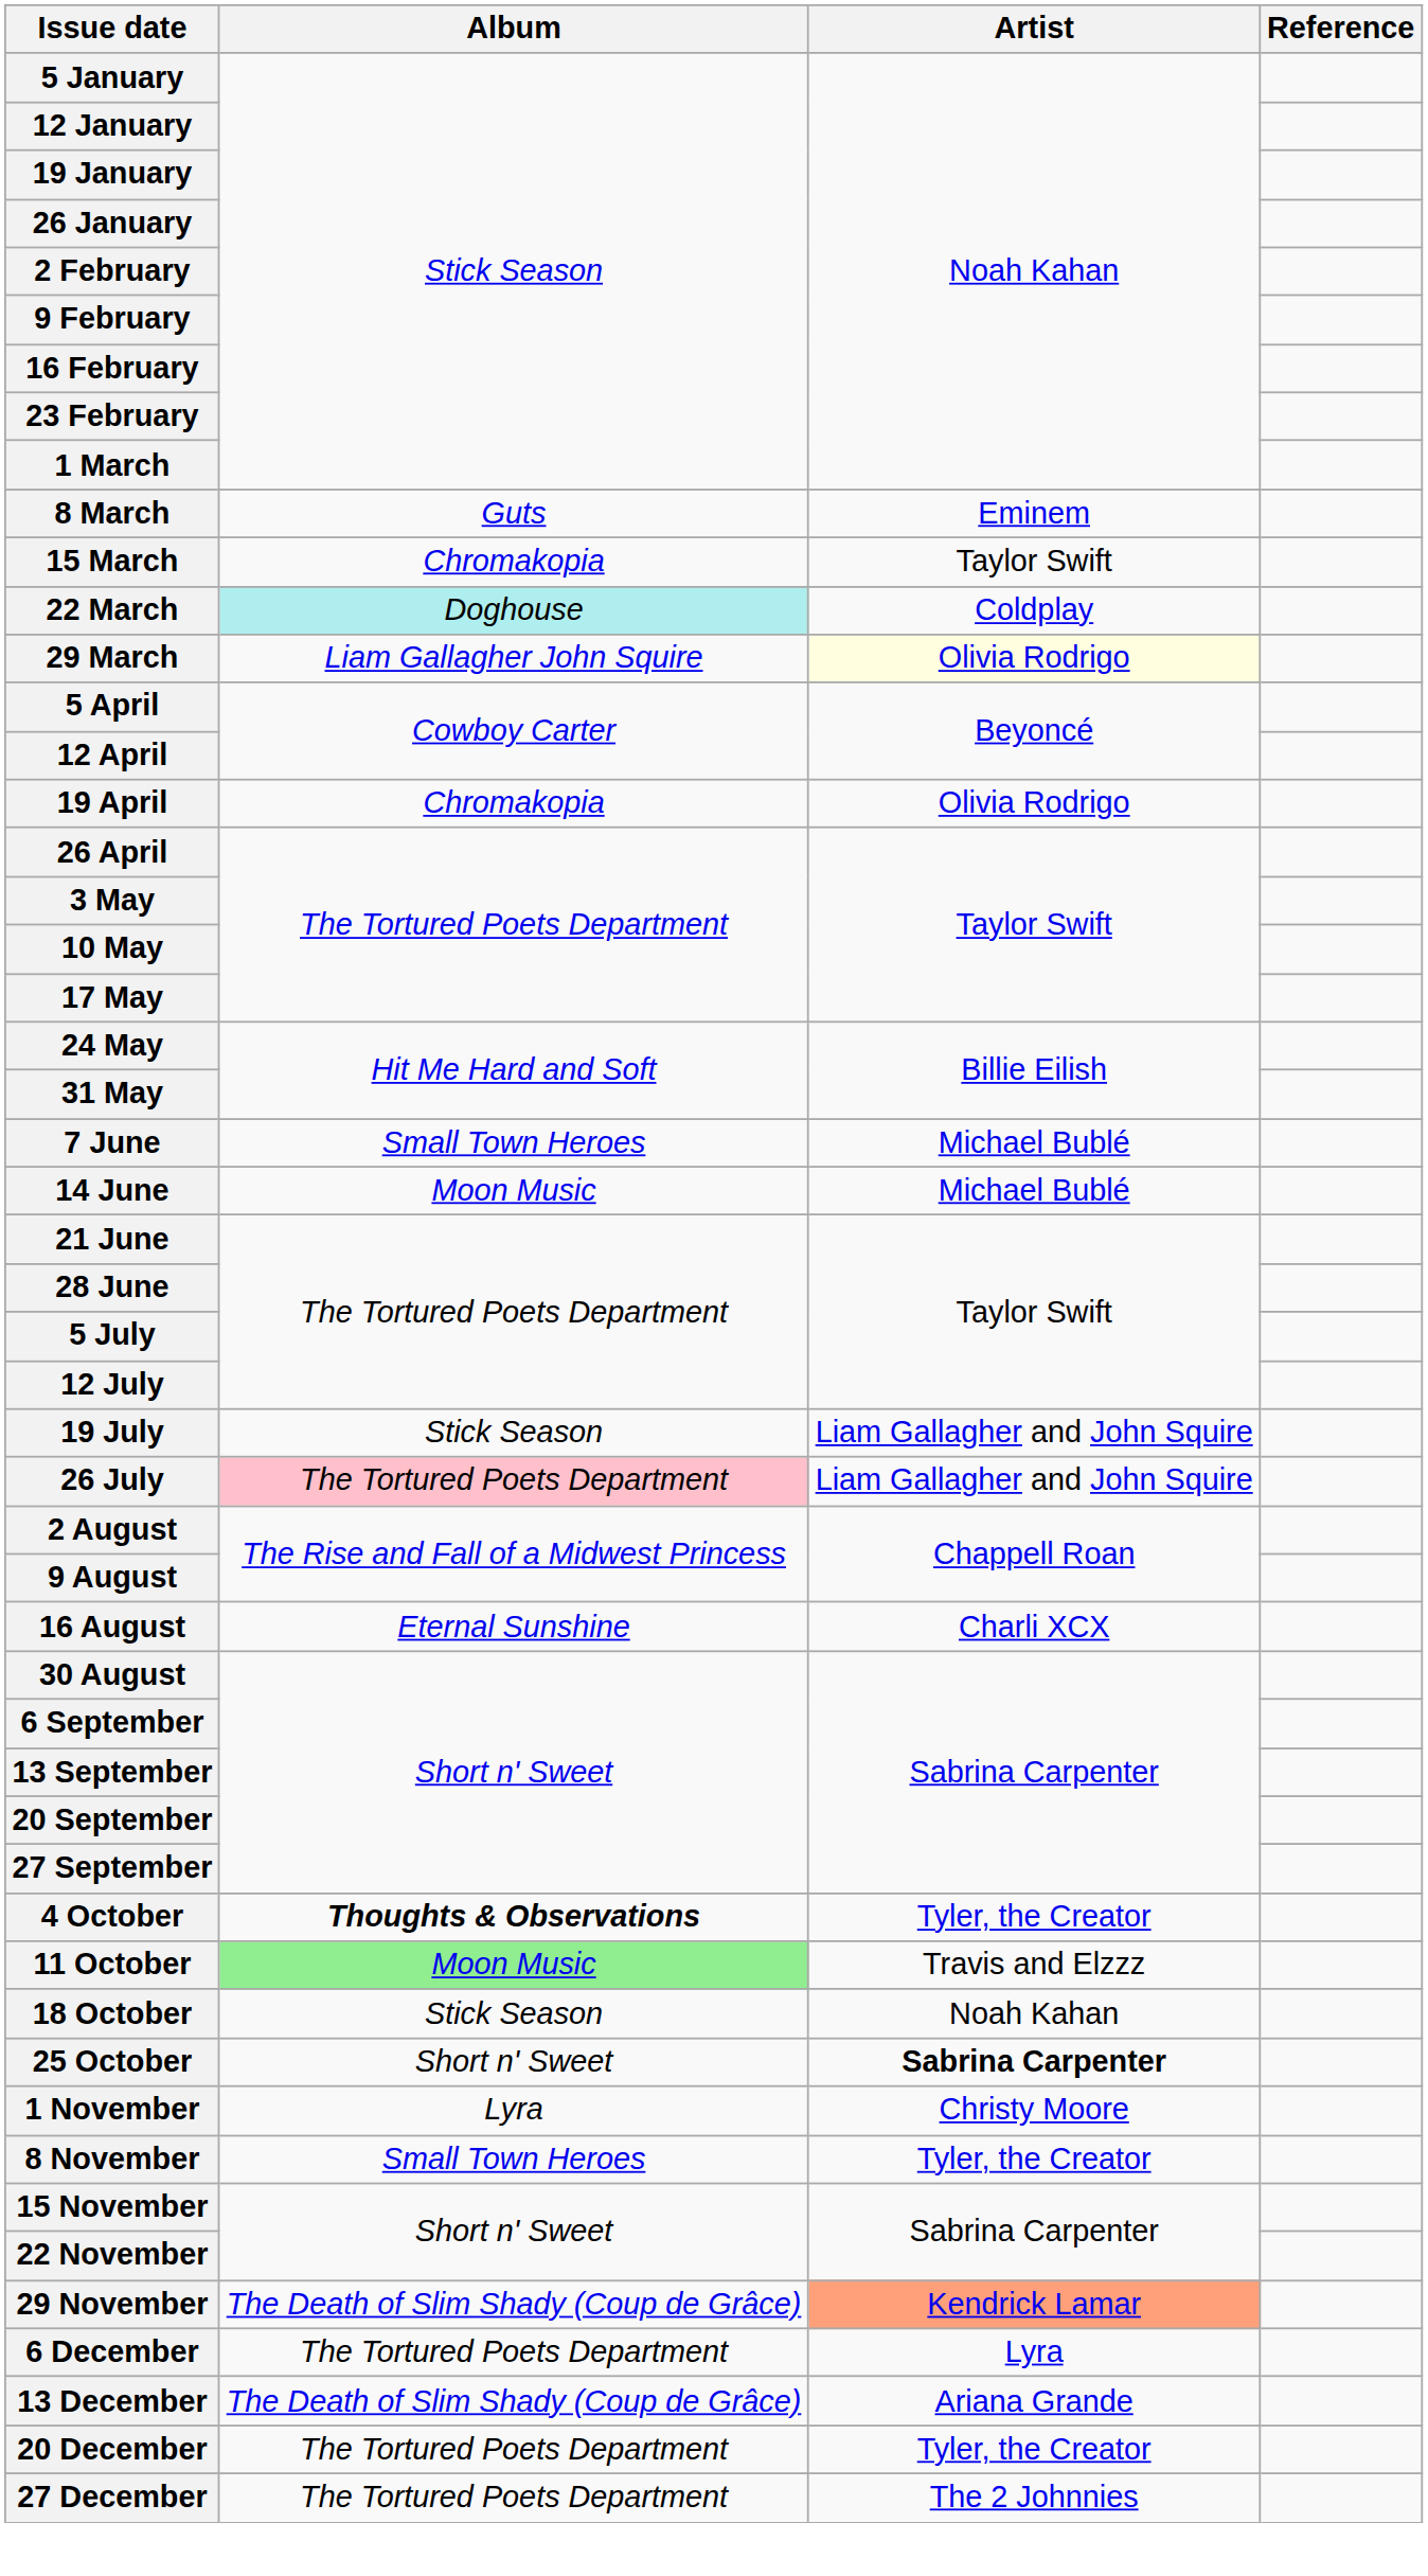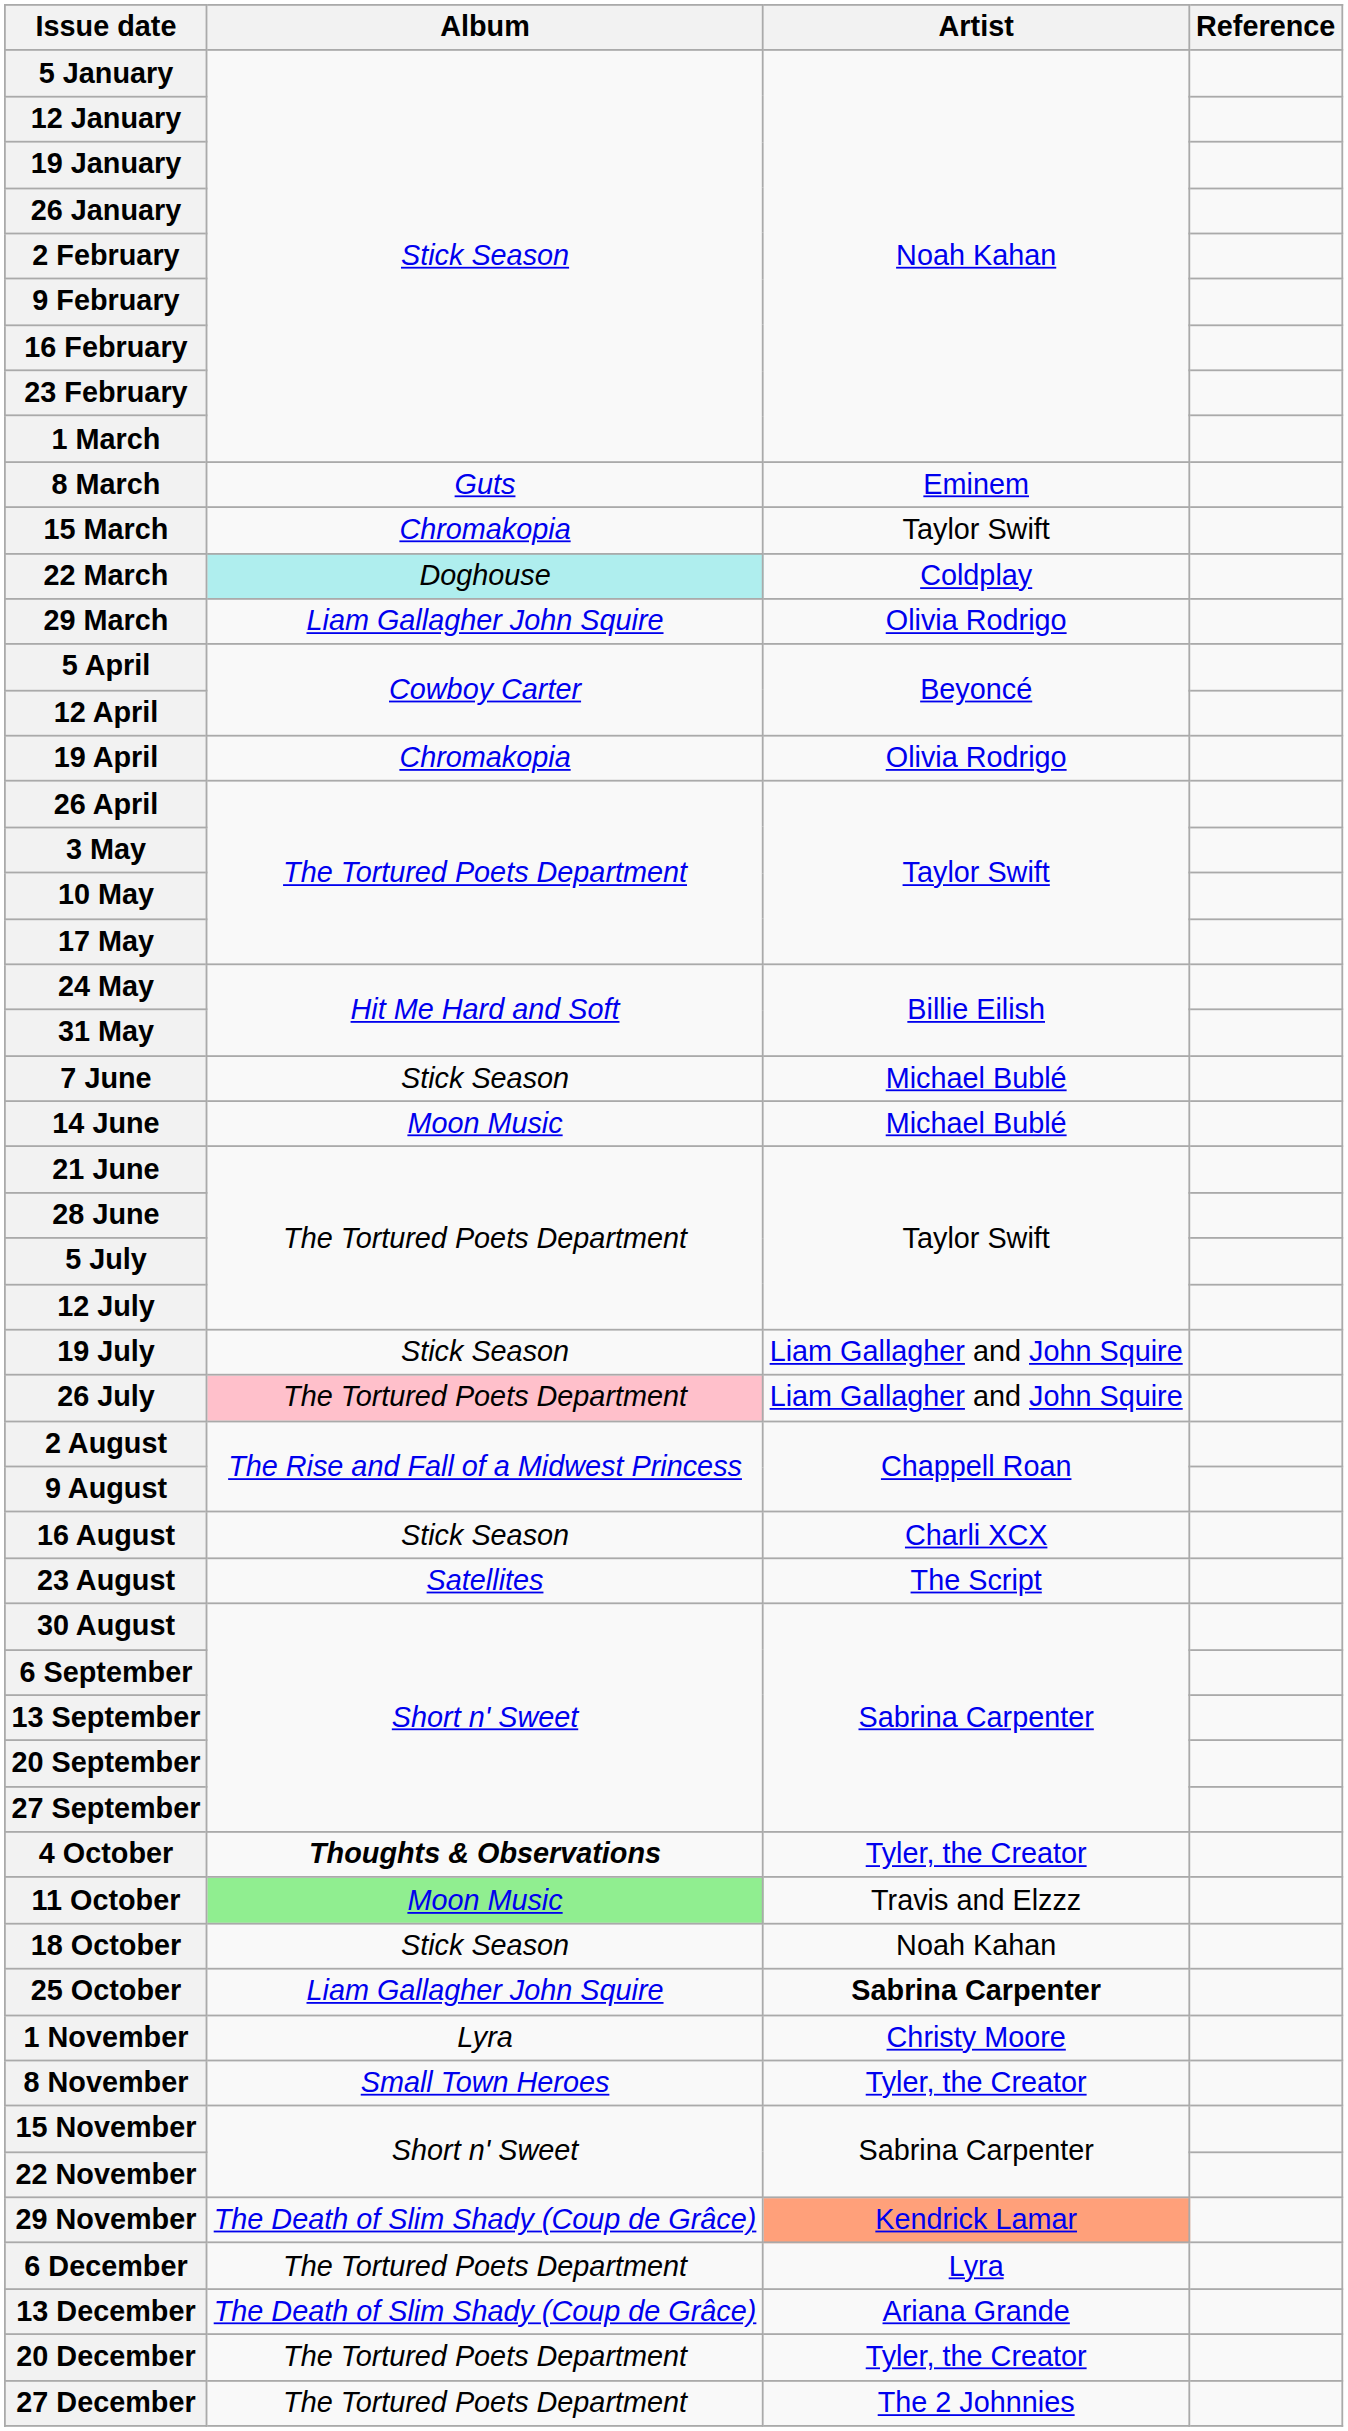 <table class="wikitable plainrowheaders">
 <tr>
 <th>Issue date</th>
 <th>Album</th>
 <th>Artist</th>
 <th>Reference</th>
 </tr>
 <tr>
 <th scope="row">5 January</th>
 <td align="center" rowspan="9"><em><a href='#'>Stick Season</a></em></td>
 <td align="center" rowspan="9"><a href='#'>Noah Kahan</a></td>
 <td align="center"></td>
 </tr>
 <tr>
 <th scope="row">12 January</th>
 <td align="center"></td>
 </tr>
 <tr>
 <th scope="row">19 January</th>
 <td align="center"></td>
 </tr>
 <tr>
 <th scope="row">26 January</th>
 <td align="center"></td>
 </tr>
 <tr>
 <th scope="row">2 February</th>
 <td align="center"></td>
 </tr>
 <tr>
 <th scope="row">9 February</th>
 <td align="center"></td>
 </tr>
 <tr>
 <th scope="row">16 February</th>
 <td align="center"></td>
 </tr>
 <tr>
 <th scope="row">23 February</th>
 <td align="center"></td>
 </tr>
 <tr>
 <th scope="row">1 March</th>
 <td align="center"></td>
 </tr>
 <tr>
 <th scope="row">8 March</th>
 <td align="center"><em><a href='#'>Guts</a></em></td>
 <td align="center"><a href='#'>Eminem</a></td>
 <td align="center"></td>
 </tr>
 <tr>
 <th scope="row">15 March</th>
 <td align="center"><em><a href='#'>Chromakopia</a></em></td>
 <td align="center">Taylor Swift</td>
 <td align="center"></td>
 </tr>
 <tr>
 <th scope="row">22 March</th>
 <td align="center" style="background: paleturquoise;"><em>Doghouse</em></td>
 <td align="center"><a href='#'>Coldplay</a></td>
 <td align="center"></td>
 </tr>
 <tr>
 <th scope="row">29 March</th>
 <td align="center"><em><a href='#'>Liam Gallagher John Squire</a></em></td>
-<td align="center" style="background: lightyellow;"><a href='#'>Olivia Rodrigo</a></td>
+<td align="center"><a href='#'>Olivia Rodrigo</a></td>
 <td align="center"></td>
 </tr>
 <tr>
 <th scope="row">5 April</th>
 <td align="center" rowspan="2"><em><a href='#'>Cowboy Carter</a></em></td>
 <td align="center" rowspan="2"><a href='#'>Beyoncé</a></td>
 <td align="center"></td>
 </tr>
 <tr>
 <th scope="row">12 April</th>
 <td align="center"></td>
 </tr>
 <tr>
 <th scope="row">19 April</th>
 <td align="center"><em><a href='#'>Chromakopia</a></em></td>
 <td align="center"><a href='#'>Olivia Rodrigo</a></td>
 <td align="center"></td>
 </tr>
 <tr>
 <th scope="row">26 April</th>
 <td align="center" rowspan="4"><em><a href='#'>The Tortured Poets Department</a></em></td>
 <td align="center" rowspan="4"><a href='#'>Taylor Swift</a></td>
 <td align="center"></td>
 </tr>
 <tr>
 <th scope="row">3 May</th>
 <td align="center"></td>
 </tr>
 <tr>
 <th scope="row">10 May</th>
 <td align="center"></td>
 </tr>
 <tr>
 <th scope="row">17 May</th>
 <td align="center"></td>
 </tr>
 <tr>
 <th scope="row">24 May</th>
 <td align="center" rowspan="2"><em><a href='#'>Hit Me Hard and Soft</a></em></td>
 <td align="center" rowspan="2"><a href='#'>Billie Eilish</a></td>
 <td align="center"></td>
 </tr>
 <tr>
 <th scope="row">31 May</th>
 <td align="center"></td>
 </tr>
 <tr>
 <th scope="row">7 June</th>
-<td align="center"><em><a href='#'>Small Town Heroes</a></em></td>
+<td align="center"><em>Stick Season</em></td>
 <td align="center"><a href='#'>Michael Bublé</a></td>
 <td align="center"></td>
 </tr>
 <tr>
 <th scope="row">14 June</th>
 <td align="center"><em><a href='#'>Moon Music</a></em></td>
 <td align="center"><a href='#'>Michael Bublé</a></td>
 <td align="center"></td>
 </tr>
 <tr>
 <th scope="row">21 June</th>
 <td align="center" rowspan="4"><em>The Tortured Poets Department</em></td>
 <td align="center" rowspan="4">Taylor Swift</td>
 <td align="center"></td>
 </tr>
 <tr>
 <th scope="row">28 June</th>
 <td align="center"></td>
 </tr>
 <tr>
 <th scope="row">5 July</th>
 <td align="center"></td>
 </tr>
 <tr>
 <th scope="row">12 July</th>
 <td align="center"></td>
 </tr>
 <tr>
 <th scope="row">19 July</th>
 <td align="center"><em>Stick Season</em></td>
 <td align="center"><a href='#'>Liam Gallagher</a> and <a href='#'>John Squire</a></td>
 <td align="center"></td>
 </tr>
 <tr>
 <th scope="row">26 July</th>
 <td align="center" style="background: pink;"><em>The Tortured Poets Department</em></td>
 <td align="center"><a href='#'>Liam Gallagher</a> and <a href='#'>John Squire</a></td>
 <td align="center"></td>
 </tr>
 <tr>
 <th scope="row">2 August</th>
 <td align="center" rowspan="2"><em><a href='#'>The Rise and Fall of a Midwest Princess</a></em></td>
 <td align="center" rowspan="2"><a href='#'>Chappell Roan</a></td>
 <td align="center"></td>
 </tr>
 <tr>
 <th scope="row">9 August</th>
 <td align="center"></td>
 </tr>
 <tr>
 <th scope="row">16 August</th>
-<td align="center"><em><a href='#'>Eternal Sunshine</a></em></td>
+<td align="center"><em>Stick Season</em></td>
 <td align="center"><a href='#'>Charli XCX</a></td>
+<td align="center"></td>
+</tr>
+<tr>
+<th scope="row">23 August</th>
+<td align="center"><em><a href='#'>Satellites</a></em></td>
+<td align="center"><a href='#'>The Script</a></td>
 <td align="center"></td>
 </tr>
 <tr>
 <th scope="row">30 August</th>
 <td align="center" rowspan="5"><em><a href='#'>Short n' Sweet</a></em></td>
 <td align="center" rowspan="5"><a href='#'>Sabrina Carpenter</a></td>
 <td align="center"></td>
 </tr>
 <tr>
 <th scope="row">6 September</th>
 <td align="center"></td>
 </tr>
 <tr>
 <th scope="row">13 September</th>
 <td align="center"></td>
 </tr>
 <tr>
 <th scope="row">20 September</th>
 <td align="center"></td>
 </tr>
 <tr>
 <th scope="row">27 September</th>
 <td align="center"></td>
 </tr>
 <tr>
 <th scope="row">4 October</th>
 <td align="center"><strong><em>Thoughts & Observations</em></strong></td>
 <td align="center"><a href='#'>Tyler, the Creator</a></td>
 <td align="center"></td>
 </tr>
 <tr>
 <th scope="row">11 October</th>
 <td align="center" style="background: lightgreen;"><em><a href='#'>Moon Music</a></em></td>
 <td align="center">Travis and Elzzz</td>
 <td align="center"></td>
 </tr>
 <tr>
 <th scope="row">18 October</th>
 <td align="center"><em>Stick Season</em></td>
 <td align="center">Noah Kahan</td>
 <td align="center"></td>
 </tr>
 <tr>
 <th scope="row">25 October</th>
-<td align="center"><em>Short n' Sweet</em></td>
+<td align="center"><em><a href='#'>Liam Gallagher John Squire</a></em></td>
 <td align="center"><strong>Sabrina Carpenter</strong></td>
 <td align="center"></td>
 </tr>
 <tr>
 <th scope="row">1 November</th>
 <td align="center"><em>Lyra</em></td>
 <td align="center"><a href='#'>Christy Moore</a></td>
 <td align="center"></td>
 </tr>
 <tr>
 <th scope="row">8 November</th>
 <td align="center"><em><a href='#'>Small Town Heroes</a></em></td>
 <td align="center"><a href='#'>Tyler, the Creator</a></td>
 <td align="center"></td>
 </tr>
 <tr>
 <th scope="row">15 November</th>
 <td align="center" rowspan="2"><em>Short n' Sweet</em></td>
 <td align="center" rowspan="2">Sabrina Carpenter</td>
 <td align="center"></td>
 </tr>
 <tr>
 <th scope="row">22 November</th>
 <td align="center"></td>
 </tr>
 <tr>
 <th scope="row">29 November</th>
 <td align="center"><em><a href='#'>The Death of Slim Shady (Coup de Grâce)</a></em></td>
 <td align="center" style="background: lightsalmon;"><a href='#'>Kendrick Lamar</a></td>
 <td align="center"></td>
 </tr>
 <tr>
 <th scope="row">6 December</th>
 <td align="center"><em>The Tortured Poets Department</em></td>
 <td align="center"><a href='#'>Lyra</a></td>
 <td align="center"></td>
 </tr>
 <tr>
 <th scope="row">13 December</th>
 <td align="center"><em><a href='#'>The Death of Slim Shady (Coup de Grâce)</a></em></td>
 <td align="center"><a href='#'>Ariana Grande</a></td>
 <td align="center"></td>
 </tr>
 <tr>
 <th scope="row">20 December</th>
 <td align="center"><em>The Tortured Poets Department</em></td>
 <td align="center"><a href='#'>Tyler, the Creator</a></td>
 <td align="center"></td>
 </tr>
 <tr>
 <th scope="row">27 December</th>
 <td align="center"><em>The Tortured Poets Department</em></td>
 <td align="center"><a href='#'>The 2 Johnnies</a></td>
 <td align="center"></td>
 </tr>
 </table>
